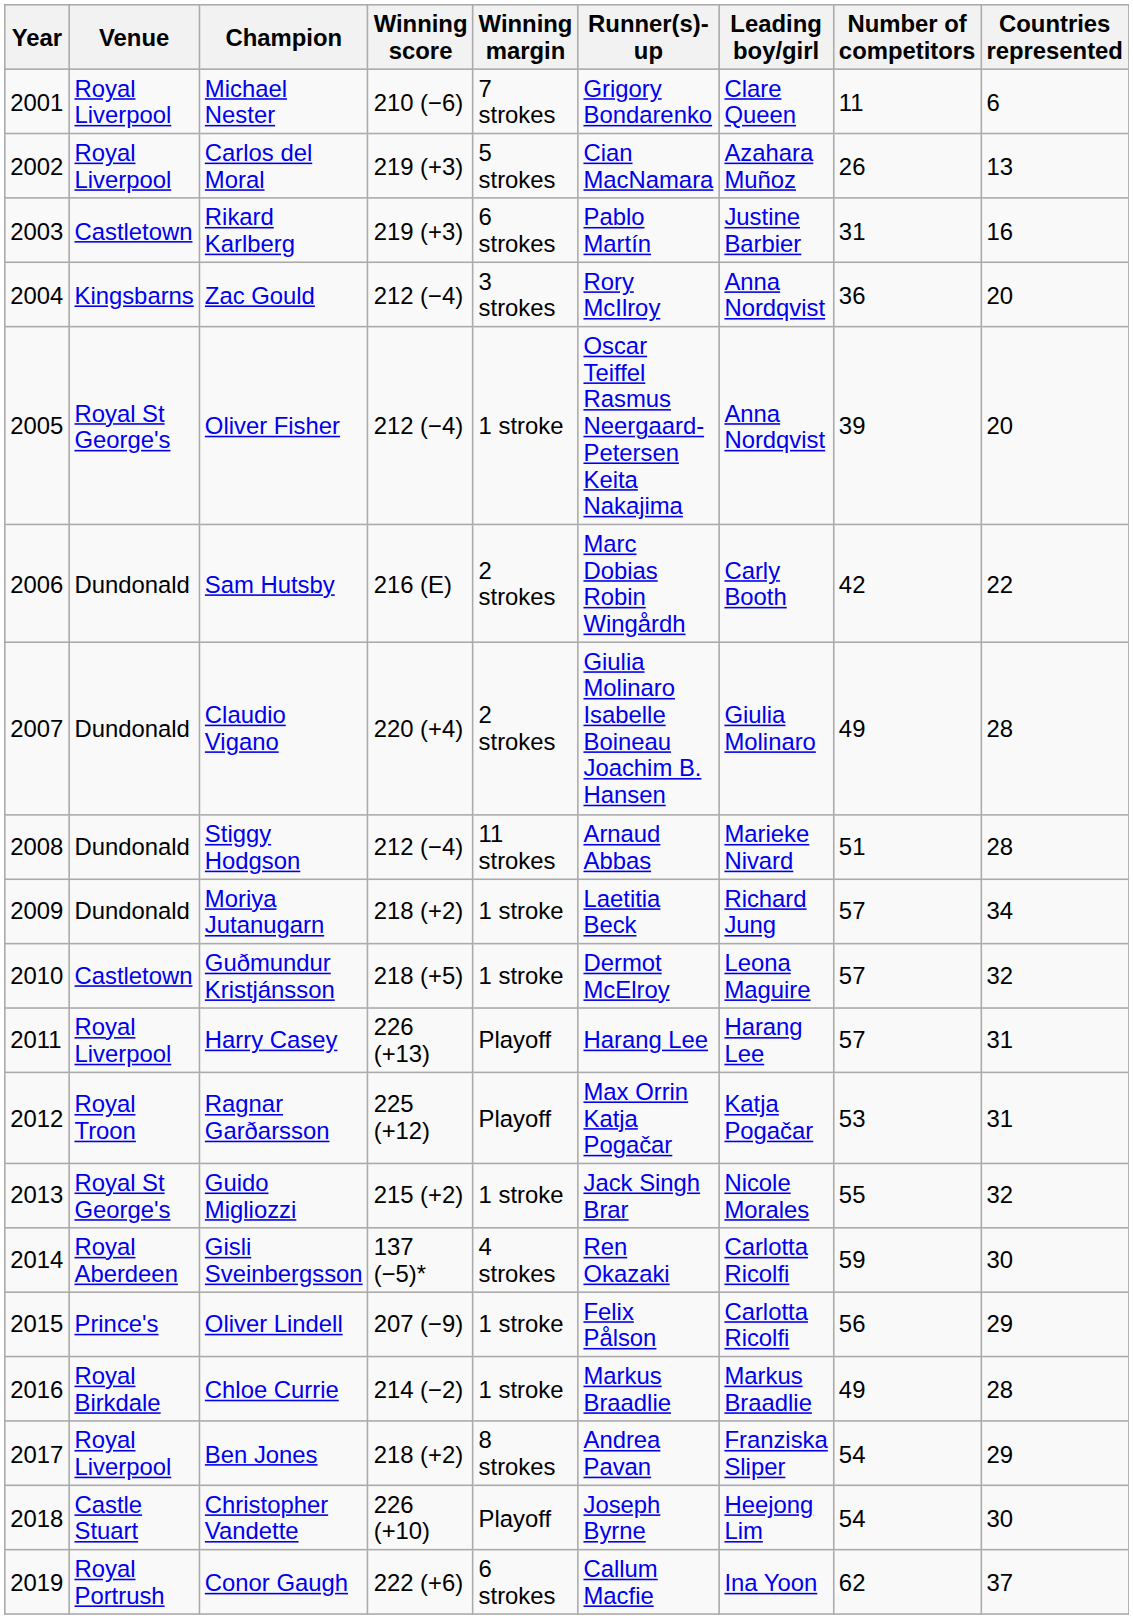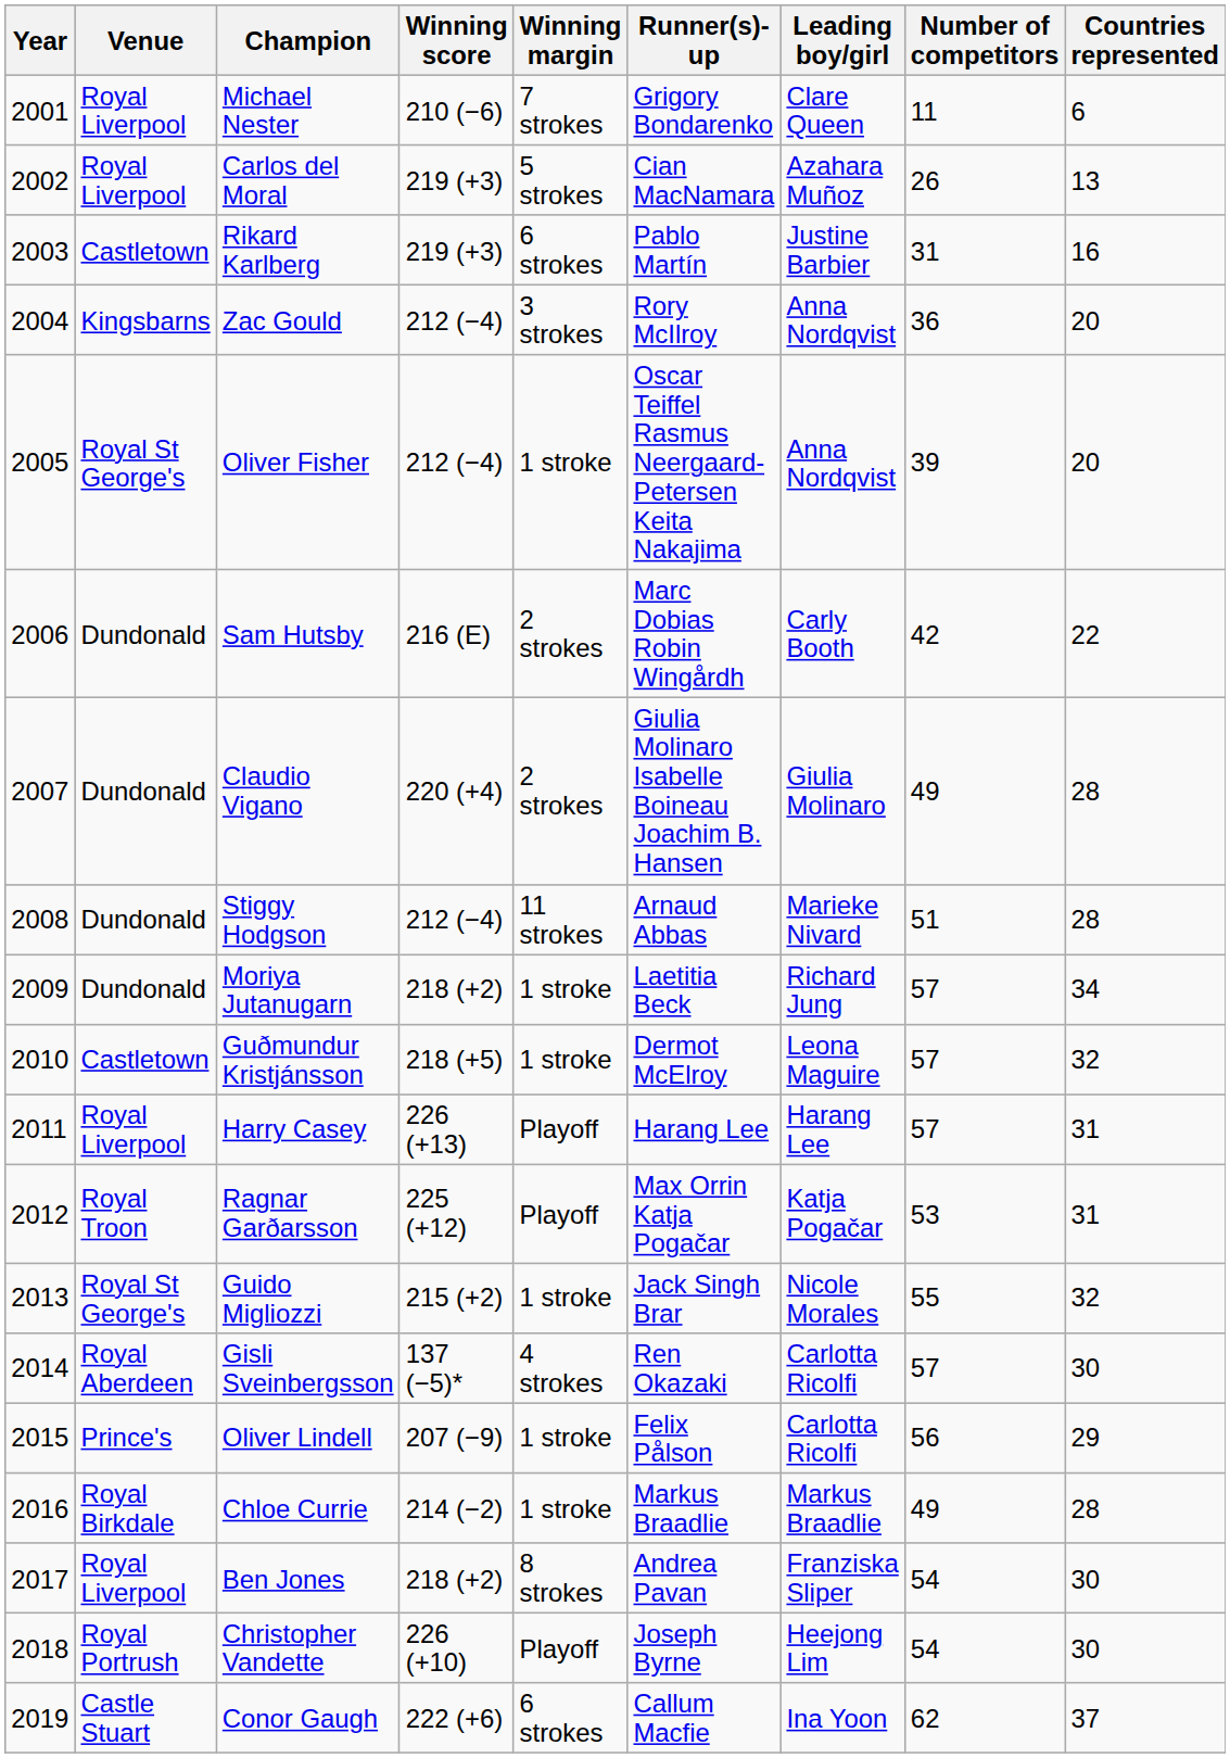 <table class="wikitable" style="font-size:95%">
 <tr>
 <th>Year</th>
 <th>Venue</th>
 <th>Champion</th>
 <th>Winning <br> score</th>
 <th>Winning <br> margin</th>
 <th>Runner(s)-up</th>
 <th>Leading boy/girl</th>
 <th>Number of <br> competitors</th>
 <th>Countries <br> represented</th>
 </tr>
 <tr>
 <td>2001</td>
 <td><a href='#'>Royal Liverpool</a></td>
 <td> <a href='#'>Michael Nester</a></td>
 <td>210 (−6)</td>
 <td>7 strokes</td>
 <td> <a href='#'>Grigory Bondarenko</a></td>
 <td> <a href='#'>Clare Queen</a></td>
 <td>11</td>
 <td>6</td>
 </tr>
 <tr>
 <td>2002</td>
 <td><a href='#'>Royal Liverpool</a></td>
 <td> <a href='#'>Carlos del Moral</a></td>
 <td>219 (+3)</td>
 <td>5 strokes</td>
 <td> <a href='#'>Cian MacNamara</a></td>
 <td> <a href='#'>Azahara Muñoz</a></td>
 <td>26</td>
 <td>13</td>
 </tr>
 <tr>
 <td>2003</td>
 <td><a href='#'>Castletown</a></td>
 <td> <a href='#'>Rikard Karlberg</a></td>
 <td>219 (+3)</td>
 <td>6 strokes</td>
 <td> <a href='#'>Pablo Martín</a></td>
 <td> <a href='#'>Justine Barbier</a></td>
 <td>31</td>
 <td>16</td>
 </tr>
 <tr>
 <td>2004</td>
 <td><a href='#'>Kingsbarns</a></td>
 <td> <a href='#'>Zac Gould</a></td>
 <td>212 (−4)</td>
 <td>3 strokes</td>
 <td> <a href='#'>Rory McIlroy</a></td>
 <td> <a href='#'>Anna Nordqvist</a></td>
 <td>36</td>
 <td>20</td>
 </tr>
 <tr>
 <td>2005</td>
 <td><a href='#'>Royal St George's</a></td>
 <td> <a href='#'>Oliver Fisher</a></td>
 <td>212 (−4)</td>
 <td>1 stroke</td>
 <td> <a href='#'>Oscar Teiffel</a> <br>  <a href='#'>Rasmus Neergaard-Petersen</a> <br>  <a href='#'>Keita Nakajima</a></td>
 <td> <a href='#'>Anna Nordqvist</a></td>
 <td>39</td>
 <td>20</td>
 </tr>
 <tr>
 <td>2006</td>
 <td>Dundonald</td>
 <td> <a href='#'>Sam Hutsby</a></td>
 <td>216 (E)</td>
 <td>2 strokes</td>
 <td> <a href='#'>Marc Dobias</a> <br>  <a href='#'>Robin Wingårdh</a></td>
 <td> <a href='#'>Carly Booth</a></td>
 <td>42</td>
 <td>22</td>
 </tr>
 <tr>
 <td>2007</td>
 <td>Dundonald</td>
 <td> <a href='#'>Claudio Vigano</a></td>
 <td>220 (+4)</td>
 <td>2 strokes</td>
 <td> <a href='#'>Giulia Molinaro</a> <br>  <a href='#'>Isabelle Boineau</a> <br>  <a href='#'>Joachim B. Hansen</a></td>
 <td> <a href='#'>Giulia Molinaro</a></td>
 <td>49</td>
 <td>28</td>
 </tr>
 <tr>
 <td>2008</td>
 <td>Dundonald</td>
 <td> <a href='#'>Stiggy Hodgson</a></td>
 <td>212 (−4)</td>
 <td>11 strokes</td>
 <td> <a href='#'>Arnaud Abbas</a></td>
 <td> <a href='#'>Marieke Nivard</a></td>
 <td>51</td>
 <td>28</td>
 </tr>
 <tr>
 <td>2009</td>
 <td>Dundonald</td>
 <td> <a href='#'>Moriya Jutanugarn</a></td>
 <td>218 (+2)</td>
 <td>1 stroke</td>
 <td> <a href='#'>Laetitia Beck</a></td>
 <td> <a href='#'>Richard Jung</a></td>
 <td>57</td>
 <td>34</td>
 </tr>
 <tr>
 <td>2010</td>
 <td><a href='#'>Castletown</a></td>
 <td> <a href='#'>Guðmundur Kristjánsson</a></td>
 <td>218 (+5)</td>
 <td>1 stroke</td>
 <td> <a href='#'>Dermot McElroy</a></td>
 <td> <a href='#'>Leona Maguire</a></td>
 <td>57</td>
 <td>32</td>
 </tr>
 <tr>
 <td>2011</td>
 <td><a href='#'>Royal Liverpool</a></td>
 <td> <a href='#'>Harry Casey</a></td>
 <td>226 (+13)</td>
 <td>Playoff</td>
 <td> <a href='#'>Harang Lee</a></td>
 <td> <a href='#'>Harang Lee</a></td>
 <td>57</td>
 <td>31</td>
 </tr>
 <tr>
 <td>2012</td>
 <td><a href='#'>Royal Troon</a></td>
 <td> <a href='#'>Ragnar Garðarsson</a></td>
 <td>225 (+12)</td>
 <td>Playoff</td>
 <td> <a href='#'>Max Orrin</a> <br>  <a href='#'>Katja Pogačar</a></td>
 <td> <a href='#'>Katja Pogačar</a></td>
 <td>53</td>
 <td>31</td>
 </tr>
 <tr>
 <td>2013</td>
 <td><a href='#'>Royal St George's</a></td>
 <td> <a href='#'>Guido Migliozzi</a></td>
 <td>215 (+2)</td>
 <td>1 stroke</td>
 <td> <a href='#'>Jack Singh Brar</a></td>
 <td> <a href='#'>Nicole Morales</a></td>
 <td>55</td>
 <td>32</td>
 </tr>
 <tr>
 <td>2014</td>
 <td><a href='#'>Royal Aberdeen</a></td>
 <td> <a href='#'>Gisli Sveinbergsson</a></td>
 <td>137 (−5)*</td>
 <td>4 strokes</td>
 <td> <a href='#'>Ren Okazaki</a></td>
 <td> <a href='#'>Carlotta Ricolfi</a></td>
-<td>59</td>
+<td>57</td>
 <td>30</td>
 </tr>
 <tr>
 <td>2015</td>
 <td><a href='#'>Prince's</a></td>
 <td> <a href='#'>Oliver Lindell</a></td>
 <td>207 (−9)</td>
 <td>1 stroke</td>
 <td> <a href='#'>Felix Pålson</a></td>
 <td> <a href='#'>Carlotta Ricolfi</a></td>
 <td>56</td>
 <td>29</td>
 </tr>
 <tr>
 <td>2016</td>
 <td><a href='#'>Royal Birkdale</a></td>
 <td> <a href='#'>Chloe Currie</a></td>
 <td>214 (−2)</td>
 <td>1 stroke</td>
 <td> <a href='#'>Markus Braadlie</a></td>
 <td> <a href='#'>Markus Braadlie</a></td>
 <td>49</td>
 <td>28</td>
 </tr>
 <tr>
 <td>2017</td>
 <td><a href='#'>Royal Liverpool</a></td>
 <td> <a href='#'>Ben Jones</a></td>
 <td>218 (+2)</td>
 <td>8 strokes</td>
 <td> <a href='#'>Andrea Pavan</a></td>
 <td> <a href='#'>Franziska Sliper</a></td>
 <td>54</td>
-<td>29</td>
+<td>30</td>
 </tr>
 <tr>
 <td>2018</td>
-<td><a href='#'>Castle Stuart</a></td>
+<td><a href='#'>Royal Portrush</a></td>
 <td> <a href='#'>Christopher Vandette</a></td>
 <td>226 (+10)</td>
 <td>Playoff</td>
 <td> <a href='#'>Joseph Byrne</a></td>
 <td> <a href='#'>Heejong Lim</a></td>
 <td>54</td>
 <td>30</td>
 </tr>
 <tr>
 <td>2019</td>
-<td><a href='#'>Royal Portrush</a></td>
+<td><a href='#'>Castle Stuart</a></td>
 <td> <a href='#'>Conor Gaugh</a></td>
 <td>222 (+6)</td>
 <td>6 strokes</td>
 <td> <a href='#'>Callum Macfie</a></td>
 <td> <a href='#'>Ina Yoon</a></td>
 <td>62</td>
 <td>37</td>
 </tr>
 </table>
